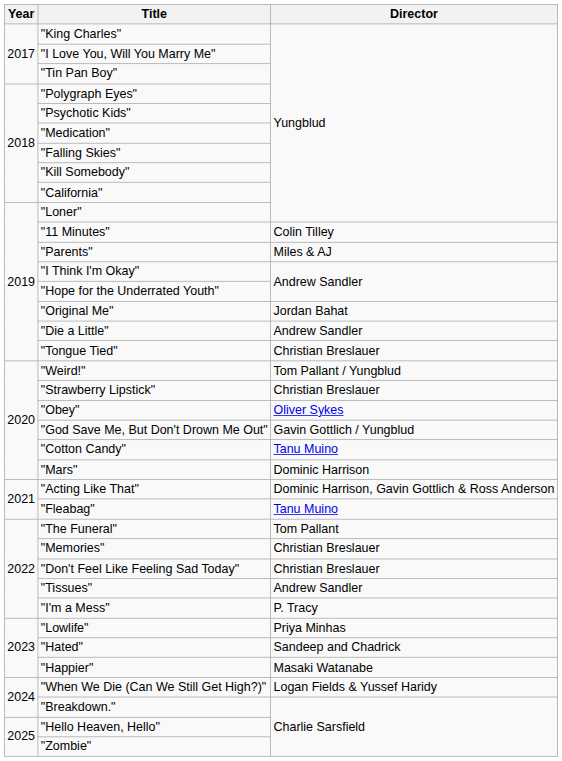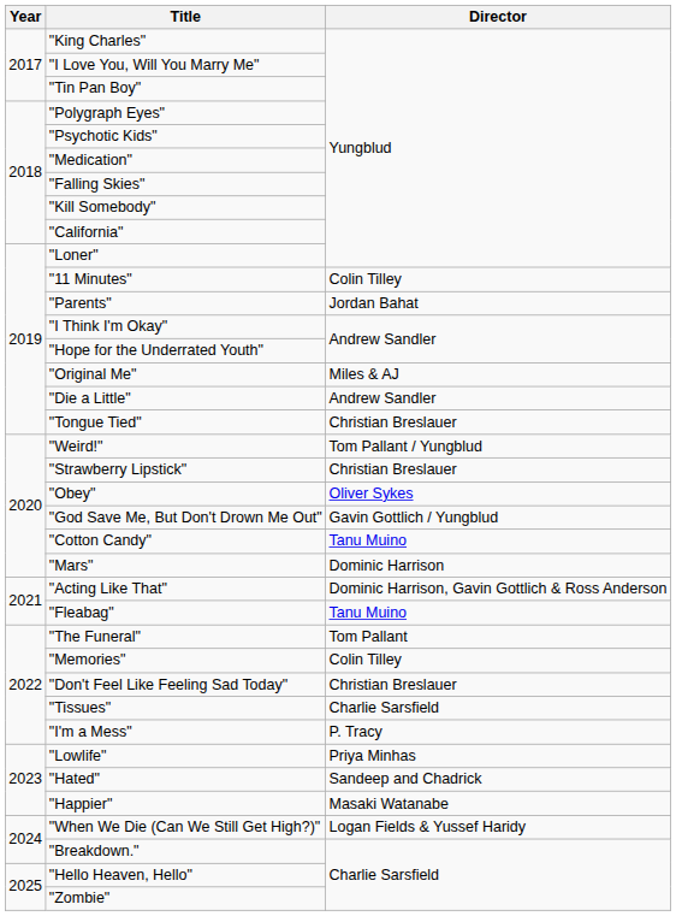 <table class="wikitable sortable plainrowheaders">
 <tr>
 <th scope="col">Year</th>
 <th scope="col">Title</th>
 <th scope="col" class="unsortable">Director</th>
 </tr>
 <tr>
 <td rowspan = "3">2017</td>
 <td>"King Charles"</td>
 <td rowspan = "10">Yungblud</td>
 </tr>
 <tr>
 <td>"I Love You, Will You Marry Me"</td>
 </tr>
 <tr>
 <td>"Tin Pan Boy"</td>
 </tr>
 <tr>
 <td rowspan = "6">2018</td>
 <td>"Polygraph Eyes"</td>
 </tr>
 <tr>
 <td>"Psychotic Kids"</td>
 </tr>
 <tr>
 <td>"Medication"</td>
 </tr>
 <tr>
 <td>"Falling Skies" </td>
 </tr>
 <tr>
 <td>"Kill Somebody"</td>
 </tr>
 <tr>
 <td>"California"</td>
 </tr>
 <tr>
 <td rowspan="8">2019</td>
 <td>"Loner"</td>
 </tr>
 <tr>
 <td>"11 Minutes" </td>
 <td>Colin Tilley</td>
 </tr>
 <tr>
 <td>"Parents"</td>
-<td>Miles & AJ</td>
+<td>Jordan Bahat</td>
 </tr>
 <tr>
 <td>"I Think I'm Okay" </td>
 <td rowspan="2">Andrew Sandler</td>
 </tr>
 <tr>
 <td>"Hope for the Underrated Youth"</td>
 </tr>
 <tr>
 <td>"Original Me" </td>
-<td>Jordan Bahat</td>
+<td>Miles & AJ</td>
 </tr>
 <tr>
 <td>"Die a Little"</td>
 <td>Andrew Sandler</td>
 </tr>
 <tr>
 <td>"Tongue Tied" </td>
 <td>Christian Breslauer</td>
 </tr>
 <tr>
 <td rowspan="6">2020</td>
 <td>"Weird!"</td>
 <td>Tom Pallant / Yungblud</td>
 </tr>
 <tr>
 <td>"Strawberry Lipstick"</td>
 <td>Christian Breslauer</td>
 </tr>
 <tr>
 <td>"Obey" </td>
 <td><a href='#'>Oliver Sykes</a></td>
 </tr>
 <tr>
 <td>"God Save Me, But Don't Drown Me Out"</td>
 <td>Gavin Gottlich / Yungblud</td>
 </tr>
 <tr>
 <td>"Cotton Candy"</td>
 <td><a href='#'>Tanu Muino</a></td>
 </tr>
 <tr>
 <td>"Mars"</td>
 <td>Dominic Harrison</td>
 </tr>
 <tr>
 <td rowspan="2">2021</td>
 <td>"Acting Like That" </td>
 <td>Dominic Harrison, Gavin Gottlich & Ross Anderson</td>
 </tr>
 <tr>
 <td>"Fleabag"</td>
 <td><a href='#'>Tanu Muino</a></td>
 </tr>
 <tr>
 <td rowspan="5">2022</td>
 <td>"The Funeral"</td>
 <td>Tom Pallant</td>
 </tr>
 <tr>
 <td>"Memories"</td>
-<td>Christian Breslauer</td>
+<td>Colin Tilley</td>
 </tr>
 <tr>
 <td>"Don't Feel Like Feeling Sad Today"</td>
 <td>Christian Breslauer</td>
 </tr>
 <tr>
 <td>"Tissues"</td>
-<td>Andrew Sandler</td>
+<td>Charlie Sarsfield</td>
 </tr>
 <tr>
 <td>"I'm a Mess" </td>
 <td>P. Tracy</td>
 </tr>
 <tr>
 <td rowspan="3">2023</td>
 <td>"Lowlife"</td>
 <td>Priya Minhas</td>
 </tr>
 <tr>
 <td>"Hated"</td>
 <td>Sandeep and Chadrick</td>
 </tr>
 <tr>
 <td>"Happier" </td>
 <td>Masaki Watanabe</td>
 </tr>
 <tr>
 <td rowspan="2">2024</td>
 <td>"When We Die (Can We Still Get High?)" </td>
 <td>Logan Fields & Yussef Haridy</td>
 </tr>
 <tr>
 <td>"Breakdown."</td>
 <td rowspan="3">Charlie Sarsfield</td>
 </tr>
 <tr>
 <td rowspan=2>2025</td>
 <td>"Hello Heaven, Hello"</td>
 </tr>
 <tr>
 <td>"Zombie"</td>
 </tr>
 </table>
